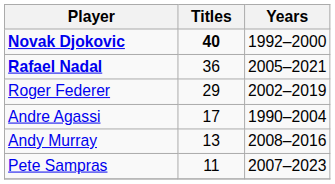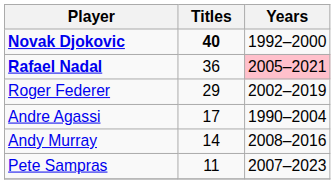 <table class="wikitable nowrap">
 <tr>
 <th width="170">Player</th>
 <th width="60">Titles</th>
 <th>Years</th>
 </tr>
 <tr>
 <td> <strong><a href='#'>Novak Djokovic</a></strong></td>
 <td style="text-align: center;"><strong>40</strong></td>
 <td>1992–2000</td>
 </tr>
 <tr>
 <td> <strong><a href='#'>Rafael Nadal</a></strong></td>
 <td style="text-align: center;">36</td>
-<td>2005–2021</td>
+<td style="background: pink;">2005–2021</td>
 </tr>
 <tr>
 <td> <a href='#'>Roger Federer</a></td>
 <td style="text-align: center;">29</td>
 <td>2002–2019</td>
 </tr>
 <tr>
 <td> <a href='#'>Andre Agassi</a></td>
 <td style="text-align: center;">17</td>
 <td>1990–2004</td>
 </tr>
 <tr>
 <td> <a href='#'>Andy Murray</a></td>
-<td style="text-align: center;">13</td>
+<td style="text-align: center;">14</td>
 <td>2008–2016</td>
 </tr>
 <tr>
 <td> <a href='#'>Pete Sampras</a></td>
 <td style="text-align: center;">11</td>
 <td>2007–2023</td>
 </tr>
 <tr>
 </tr>
 </table>
